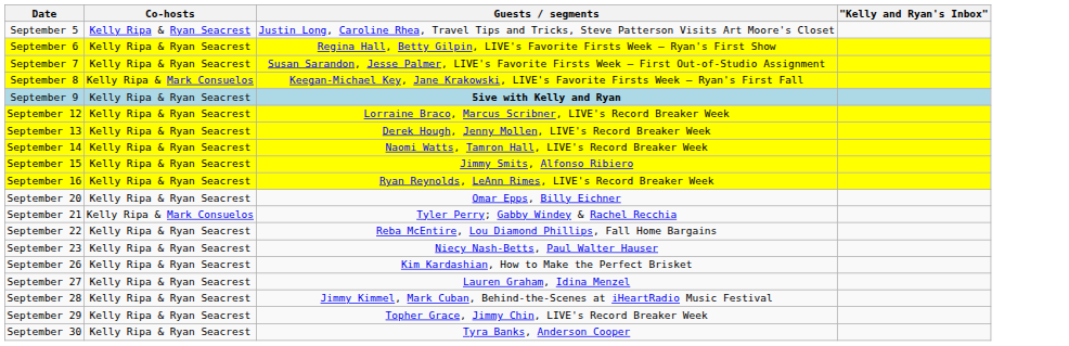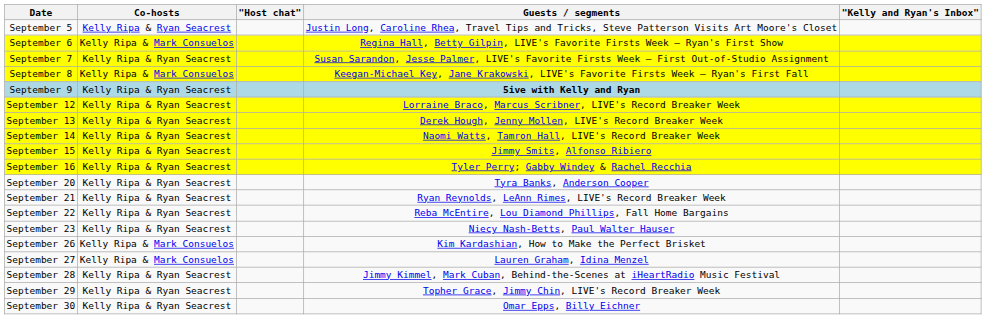 <table class="wikitable sortable" style="text-align:center;">
 <tr>
 <th>Date</th>
 <th>Co-hosts</th>
+<th>"Host chat"</th>
 <th>Guests / segments</th>
 <th>"Kelly and Ryan's Inbox"</th>
 </tr>
 <tr>
 <td>September 5</td>
 <td><a href='#'>Kelly Ripa</a> & <a href='#'>Ryan Seacrest</a></td>
+<td></td>
 <td><a href='#'>Justin Long</a>, <a href='#'>Caroline Rhea</a>, Travel Tips and Tricks, Steve Patterson Visits Art Moore's Closet</td>
 <td></td>
 </tr>
 <tr style="background:yellow;">
 <td>September 6</td>
-<td>Kelly Ripa & Ryan Seacrest</td>
+<td>Kelly Ripa & <a href='#'>Mark Consuelos</a></td>
+<td></td>
 <td><a href='#'>Regina Hall</a>, <a href='#'>Betty Gilpin</a>, LIVE's Favorite Firsts Week – Ryan's First Show</td>
 <td></td>
 </tr>
 <tr style="background:yellow;">
 <td>September 7</td>
 <td>Kelly Ripa & Ryan Seacrest</td>
+<td></td>
 <td><a href='#'>Susan Sarandon</a>, <a href='#'>Jesse Palmer</a>, LIVE's Favorite Firsts Week – First Out-of-Studio Assignment</td>
 <td></td>
 </tr>
 <tr style="background:yellow;">
 <td>September 8</td>
 <td>Kelly Ripa & <a href='#'>Mark Consuelos</a></td>
+<td></td>
 <td><a href='#'>Keegan-Michael Key</a>, <a href='#'>Jane Krakowski</a>, LIVE's Favorite Firsts Week – Ryan's First Fall</td>
 <td></td>
 </tr>
 <tr style="background:lightblue;">
 <td>September 9</td>
 <td>Kelly Ripa & Ryan Seacrest</td>
+<td></td>
 <td><strong>5ive with Kelly and Ryan</strong></td>
 <td></td>
 </tr>
 <tr style="background:yellow;">
 <td>September 12</td>
 <td>Kelly Ripa & Ryan Seacrest</td>
+<td></td>
 <td><a href='#'>Lorraine Braco</a>, <a href='#'>Marcus Scribner</a>, LIVE's Record Breaker Week</td>
 <td></td>
 </tr>
 <tr style="background:yellow;">
 <td>September 13</td>
 <td>Kelly Ripa & Ryan Seacrest</td>
+<td></td>
 <td><a href='#'>Derek Hough</a>, <a href='#'>Jenny Mollen</a>, LIVE's Record Breaker Week</td>
 <td></td>
 </tr>
 <tr style="background:yellow;">
 <td>September 14</td>
 <td>Kelly Ripa & Ryan Seacrest</td>
+<td></td>
 <td><a href='#'>Naomi Watts</a>, <a href='#'>Tamron Hall</a>, LIVE's Record Breaker Week</td>
 <td></td>
 </tr>
 <tr style="background:yellow;">
 <td>September 15</td>
 <td>Kelly Ripa & Ryan Seacrest</td>
+<td></td>
 <td><a href='#'>Jimmy Smits</a>, <a href='#'>Alfonso Ribiero</a></td>
 <td></td>
 </tr>
 <tr style="background:yellow;">
 <td>September 16</td>
 <td>Kelly Ripa & Ryan Seacrest</td>
-<td><a href='#'>Ryan Reynolds</a>, <a href='#'>LeAnn Rimes</a>, LIVE's Record Breaker Week</td>
+<td></td>
+<td><a href='#'>Tyler Perry</a>; <a href='#'>Gabby Windey</a> & <a href='#'>Rachel Recchia</a></td>
 <td></td>
 </tr>
 <tr>
 <td>September 20</td>
 <td>Kelly Ripa & Ryan Seacrest</td>
-<td><a href='#'>Omar Epps</a>, <a href='#'>Billy Eichner</a></td>
+<td></td>
+<td><a href='#'>Tyra Banks</a>, <a href='#'>Anderson Cooper</a></td>
 <td></td>
 </tr>
 <tr>
 <td>September 21</td>
-<td>Kelly Ripa & <a href='#'>Mark Consuelos</a></td>
-<td><a href='#'>Tyler Perry</a>; <a href='#'>Gabby Windey</a> & <a href='#'>Rachel Recchia</a></td>
+<td>Kelly Ripa & Ryan Seacrest</td>
+<td></td>
+<td><a href='#'>Ryan Reynolds</a>, <a href='#'>LeAnn Rimes</a>, LIVE's Record Breaker Week</td>
 <td></td>
 </tr>
 <tr>
 <td>September 22</td>
 <td>Kelly Ripa & Ryan Seacrest</td>
+<td></td>
 <td><a href='#'>Reba McEntire</a>, <a href='#'>Lou Diamond Phillips</a>, Fall Home Bargains</td>
 <td></td>
 </tr>
 <tr>
 <td>September 23</td>
 <td>Kelly Ripa & Ryan Seacrest</td>
+<td></td>
 <td><a href='#'>Niecy Nash-Betts</a>, <a href='#'>Paul Walter Hauser</a></td>
 <td></td>
 </tr>
 <tr>
 <td>September 26</td>
-<td>Kelly Ripa & Ryan Seacrest</td>
+<td>Kelly Ripa & <a href='#'>Mark Consuelos</a></td>
+<td></td>
 <td><a href='#'>Kim Kardashian</a>, How to Make the Perfect Brisket</td>
 <td></td>
 </tr>
 <tr>
 <td>September 27</td>
-<td>Kelly Ripa & Ryan Seacrest</td>
+<td>Kelly Ripa & <a href='#'>Mark Consuelos</a></td>
+<td></td>
 <td><a href='#'>Lauren Graham</a>, <a href='#'>Idina Menzel</a></td>
 <td></td>
 </tr>
 <tr>
 <td>September 28</td>
 <td>Kelly Ripa & Ryan Seacrest</td>
+<td></td>
 <td><a href='#'>Jimmy Kimmel</a>, <a href='#'>Mark Cuban</a>, Behind-the-Scenes at <a href='#'>iHeartRadio</a> Music Festival</td>
 <td></td>
 </tr>
 <tr>
 <td>September 29</td>
 <td>Kelly Ripa & Ryan Seacrest</td>
+<td></td>
 <td><a href='#'>Topher Grace</a>, <a href='#'>Jimmy Chin</a>, LIVE's Record Breaker Week</td>
 <td></td>
 </tr>
 <tr>
 <td>September 30</td>
 <td>Kelly Ripa & Ryan Seacrest</td>
-<td><a href='#'>Tyra Banks</a>, <a href='#'>Anderson Cooper</a></td>
+<td></td>
+<td><a href='#'>Omar Epps</a>, <a href='#'>Billy Eichner</a></td>
 <td></td>
 </tr>
 </table>
